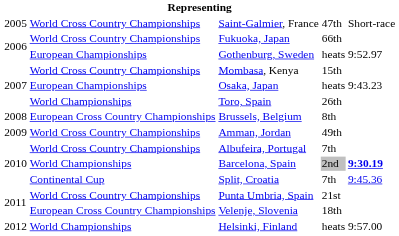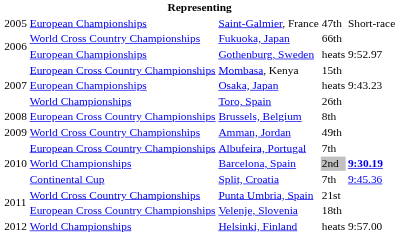 <table>
 <tr>
 <th colspan="6">Representing </th>
 </tr>
 <tr>
 <td>2005</td>
-<td><a href='#'>World Cross Country Championships</a></td>
+<td><a href='#'>European Championships</a></td>
 <td><a href='#'>Saint-Galmier</a>, France</td>
 <td>47th</td>
 <td>Short-race</td>
 </tr>
 <tr>
 <td rowspan=2>2006</td>
 <td><a href='#'>World Cross Country Championships</a></td>
 <td><a href='#'>Fukuoka, Japan</a></td>
 <td>66th</td>
 <td></td>
 </tr>
 <tr>
 <td><a href='#'>European Championships</a></td>
 <td><a href='#'>Gothenburg, Sweden</a></td>
 <td>heats</td>
 <td>9:52.97</td>
 </tr>
 <tr>
 <td rowspan=3>2007</td>
-<td><a href='#'>World Cross Country Championships</a></td>
+<td><a href='#'>European Cross Country Championships</a></td>
 <td><a href='#'>Mombasa</a>, Kenya</td>
 <td>15th</td>
 <td></td>
 </tr>
 <tr>
 <td><a href='#'>European Championships</a></td>
 <td><a href='#'>Osaka, Japan</a></td>
 <td>heats</td>
 <td>9:43.23</td>
 </tr>
 <tr>
 <td><a href='#'>World Championships</a></td>
 <td><a href='#'>Toro, Spain</a></td>
 <td>26th</td>
 <td></td>
 </tr>
 <tr>
 <td>2008</td>
 <td><a href='#'>European Cross Country Championships</a></td>
 <td><a href='#'>Brussels, Belgium</a></td>
 <td>8th</td>
 <td></td>
 </tr>
 <tr>
 <td>2009</td>
 <td><a href='#'>World Cross Country Championships</a></td>
 <td><a href='#'>Amman, Jordan</a></td>
 <td>49th</td>
 <td></td>
 </tr>
 <tr>
 <td rowspan=3>2010</td>
-<td><a href='#'>World Cross Country Championships</a></td>
+<td><a href='#'>European Cross Country Championships</a></td>
 <td><a href='#'>Albufeira, Portugal</a></td>
 <td>7th</td>
 <td></td>
 </tr>
 <tr>
 <td><a href='#'>World Championships</a></td>
 <td><a href='#'>Barcelona, Spain</a></td>
 <td bgcolor="c0c0c0">2nd</td>
 <td><strong><a href='#'>9:30.19</a></strong></td>
 </tr>
 <tr>
 <td><a href='#'>Continental Cup</a></td>
 <td><a href='#'>Split, Croatia</a></td>
 <td>7th</td>
 <td><a href='#'>9:45.36</a></td>
 </tr>
 <tr>
 <td rowspan=2>2011</td>
 <td><a href='#'>World Cross Country Championships</a></td>
 <td><a href='#'>Punta Umbria, Spain</a></td>
 <td>21st</td>
 <td></td>
 </tr>
 <tr>
 <td><a href='#'>European Cross Country Championships</a></td>
 <td><a href='#'>Velenje, Slovenia</a></td>
 <td>18th</td>
 <td></td>
 </tr>
 <tr>
 <td>2012</td>
 <td><a href='#'>World Championships</a></td>
 <td><a href='#'>Helsinki, Finland</a></td>
 <td>heats</td>
 <td>9:57.00</td>
 </tr>
 </table>
